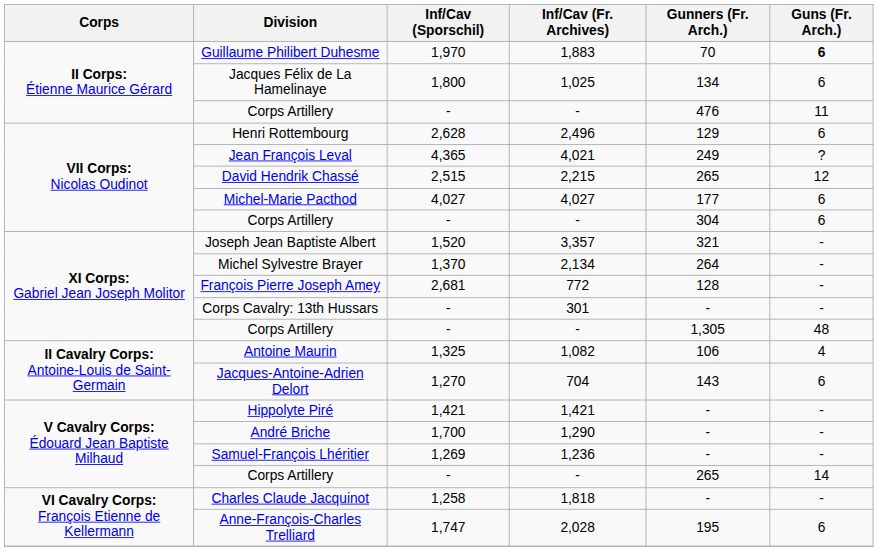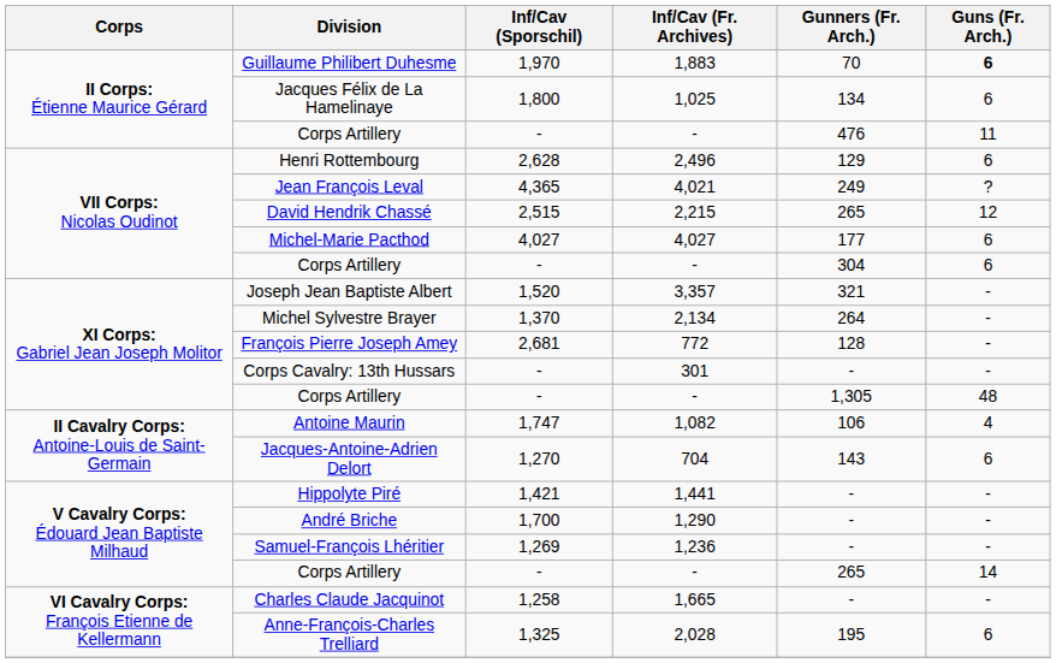 <table class="wikitable" style="text-align:center; width:80%;">
 <tr>
 <th>Corps</th>
 <th>Division</th>
 <th>Inf/Cav (Sporschil)</th>
 <th>Inf/Cav (Fr. Archives)</th>
 <th>Gunners (Fr. Arch.)</th>
 <th>Guns (Fr. Arch.)</th>
 </tr>
 <tr>
 <td ROWSPAN=3><strong>II Corps:</strong><br><a href='#'>Étienne Maurice Gérard</a></td>
 <td><a href='#'>Guillaume Philibert Duhesme</a></td>
 <td>1,970</td>
 <td>1,883</td>
 <td>70</td>
 <td><strong>6</strong></td>
 </tr>
 <tr>
 <td>Jacques Félix de La Hamelinaye</td>
 <td>1,800</td>
 <td>1,025</td>
 <td>134</td>
 <td>6</td>
 </tr>
 <tr>
 <td>Corps Artillery</td>
 <td>-</td>
 <td>-</td>
 <td>476</td>
 <td>11</td>
 </tr>
 <tr>
 <td ROWSPAN=5><strong>VII Corps:</strong><br><a href='#'>Nicolas Oudinot</a></td>
 <td>Henri Rottembourg</td>
 <td>2,628</td>
 <td>2,496</td>
 <td>129</td>
 <td>6</td>
 </tr>
 <tr>
 <td><a href='#'>Jean François Leval</a></td>
 <td>4,365</td>
 <td>4,021</td>
 <td>249</td>
 <td>?</td>
 </tr>
 <tr>
 <td><a href='#'>David Hendrik Chassé</a></td>
 <td>2,515</td>
 <td>2,215</td>
 <td>265</td>
 <td>12</td>
 </tr>
 <tr>
 <td><a href='#'>Michel-Marie Pacthod</a></td>
 <td>4,027</td>
 <td>4,027</td>
 <td>177</td>
 <td>6</td>
 </tr>
 <tr>
 <td>Corps Artillery</td>
 <td>-</td>
 <td>-</td>
 <td>304</td>
 <td>6</td>
 </tr>
 <tr>
 <td ROWSPAN=5><strong>XI Corps:</strong><br><a href='#'>Gabriel Jean Joseph Molitor</a></td>
 <td>Joseph Jean Baptiste Albert</td>
 <td>1,520</td>
 <td>3,357</td>
 <td>321</td>
 <td>-</td>
 </tr>
 <tr>
 <td>Michel Sylvestre Brayer</td>
 <td>1,370</td>
 <td>2,134</td>
 <td>264</td>
 <td>-</td>
 </tr>
 <tr>
 <td><a href='#'>François Pierre Joseph Amey</a></td>
 <td>2,681</td>
 <td>772</td>
 <td>128</td>
 <td>-</td>
 </tr>
 <tr>
 <td>Corps Cavalry: 13th Hussars</td>
 <td>-</td>
 <td>301</td>
 <td>-</td>
 <td>-</td>
 </tr>
 <tr>
 <td>Corps Artillery</td>
 <td>-</td>
 <td>-</td>
 <td>1,305</td>
 <td>48</td>
 </tr>
 <tr>
 <td ROWSPAN=2><strong>II Cavalry Corps:</strong><br><a href='#'>Antoine-Louis de Saint-Germain</a></td>
 <td><a href='#'>Antoine Maurin</a></td>
-<td>1,325</td>
+<td>1,747</td>
 <td>1,082</td>
 <td>106</td>
 <td>4</td>
 </tr>
 <tr>
 <td><a href='#'>Jacques-Antoine-Adrien Delort</a></td>
 <td>1,270</td>
 <td>704</td>
 <td>143</td>
 <td>6</td>
 </tr>
 <tr>
 <td ROWSPAN=4><strong>V Cavalry Corps:</strong><br><a href='#'>Édouard Jean Baptiste Milhaud</a></td>
 <td><a href='#'>Hippolyte Piré</a></td>
 <td>1,421</td>
-<td>1,421</td>
+<td>1,441</td>
 <td>-</td>
 <td>-</td>
 </tr>
 <tr>
 <td><a href='#'>André Briche</a></td>
 <td>1,700</td>
 <td>1,290</td>
 <td>-</td>
 <td>-</td>
 </tr>
 <tr>
 <td><a href='#'>Samuel-François Lhéritier</a></td>
 <td>1,269</td>
 <td>1,236</td>
 <td>-</td>
 <td>-</td>
 </tr>
 <tr>
 <td>Corps Artillery</td>
 <td>-</td>
 <td>-</td>
 <td>265</td>
 <td>14</td>
 </tr>
 <tr>
 <td ROWSPAN=2><strong>VI Cavalry Corps:</strong><br><a href='#'>François Etienne de Kellermann</a></td>
 <td><a href='#'>Charles Claude Jacquinot</a></td>
 <td>1,258</td>
-<td>1,818</td>
+<td>1,665</td>
 <td>-</td>
 <td>-</td>
 </tr>
 <tr>
 <td><a href='#'>Anne-François-Charles Trelliard</a></td>
-<td>1,747</td>
+<td>1,325</td>
 <td>2,028</td>
 <td>195</td>
 <td>6</td>
 </tr>
 <tr>
 </tr>
 </table>
